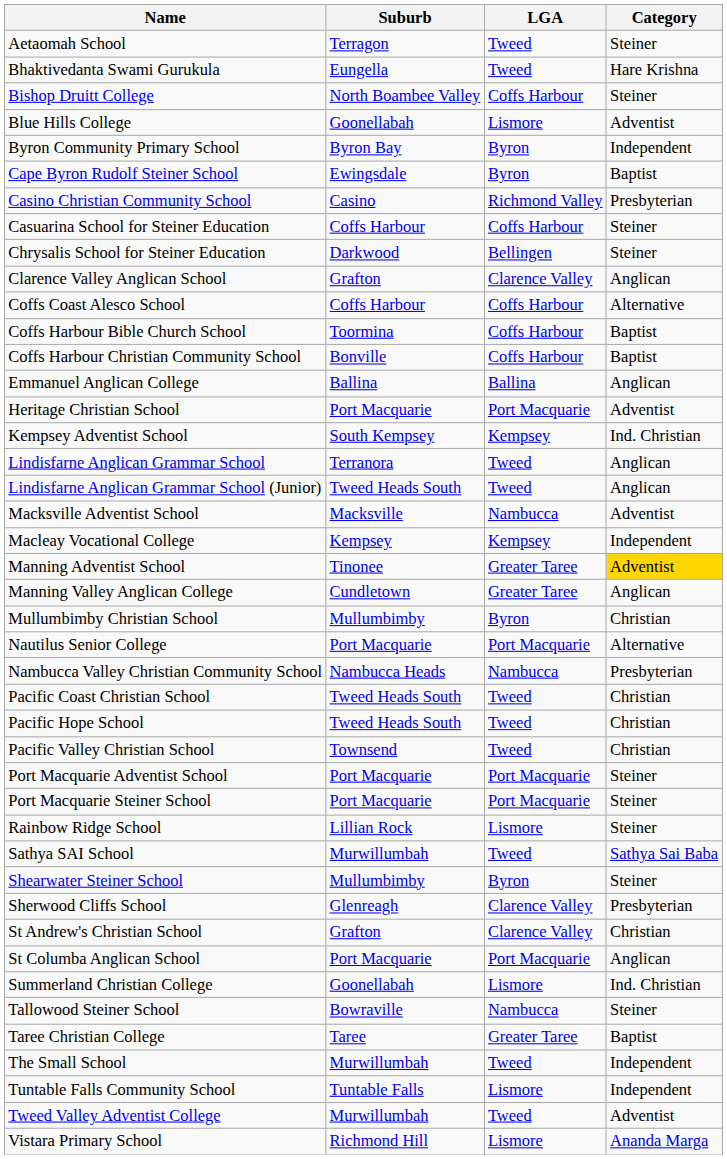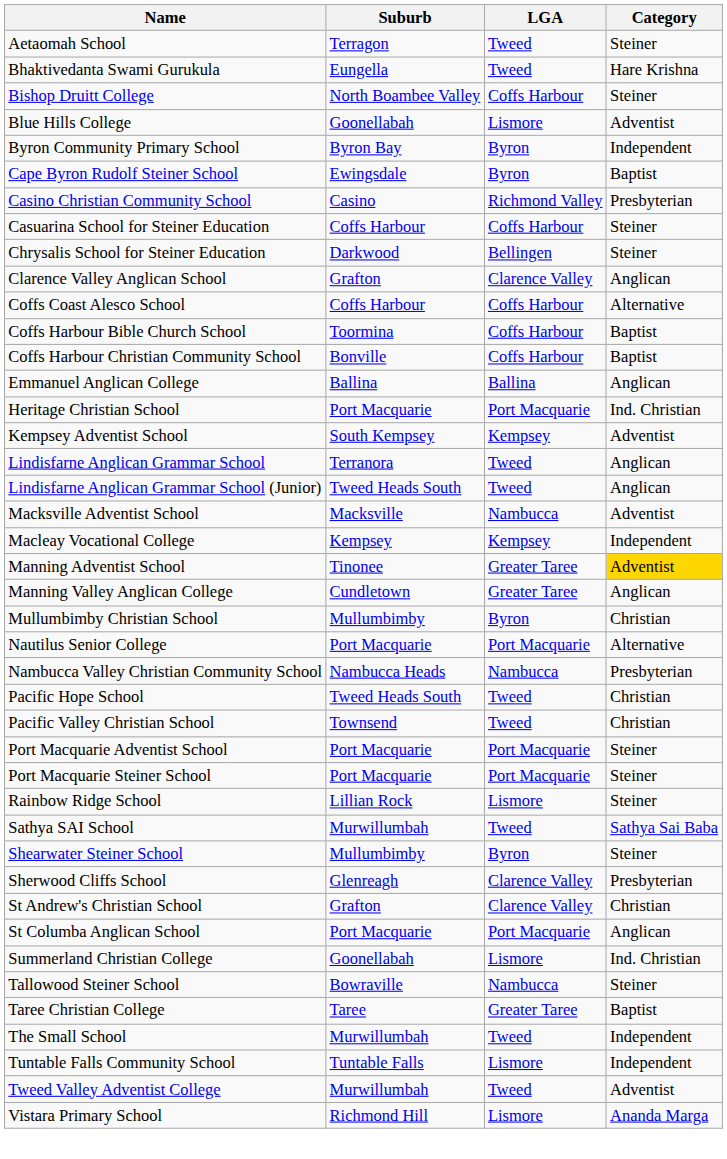 <table class="wikitable sortable">
 <tr>
 <th>Name</th>
 <th>Suburb</th>
 <th>LGA</th>
 <th>Category</th>
 </tr>
 <tr>
 <td>Aetaomah School</td>
 <td><a href='#'>Terragon</a></td>
 <td><a href='#'>Tweed</a></td>
 <td>Steiner</td>
 </tr>
 <tr>
 <td>Bhaktivedanta Swami Gurukula</td>
 <td><a href='#'>Eungella</a></td>
 <td><a href='#'>Tweed</a></td>
 <td>Hare Krishna</td>
 </tr>
 <tr>
 <td><a href='#'>Bishop Druitt College</a></td>
 <td><a href='#'>North Boambee Valley</a></td>
 <td><a href='#'>Coffs Harbour</a></td>
 <td>Steiner</td>
 </tr>
 <tr>
 <td>Blue Hills College</td>
 <td><a href='#'>Goonellabah</a></td>
 <td><a href='#'>Lismore</a></td>
 <td>Adventist</td>
 </tr>
 <tr>
 <td>Byron Community Primary School</td>
 <td><a href='#'>Byron Bay</a></td>
 <td><a href='#'>Byron</a></td>
 <td>Independent</td>
 </tr>
 <tr>
 <td><a href='#'>Cape Byron Rudolf Steiner School</a></td>
 <td><a href='#'>Ewingsdale</a></td>
 <td><a href='#'>Byron</a></td>
 <td>Baptist</td>
 </tr>
 <tr>
 <td><a href='#'>Casino Christian Community School</a></td>
 <td><a href='#'>Casino</a></td>
 <td><a href='#'>Richmond Valley</a></td>
 <td>Presbyterian</td>
 </tr>
 <tr>
 <td>Casuarina School for Steiner Education</td>
 <td><a href='#'>Coffs Harbour</a></td>
 <td><a href='#'>Coffs Harbour</a></td>
 <td>Steiner</td>
 </tr>
 <tr>
 <td>Chrysalis School for Steiner Education</td>
 <td><a href='#'>Darkwood</a></td>
 <td><a href='#'>Bellingen</a></td>
 <td>Steiner</td>
 </tr>
 <tr>
 <td>Clarence Valley Anglican School</td>
 <td><a href='#'>Grafton</a></td>
 <td><a href='#'>Clarence Valley</a></td>
 <td>Anglican</td>
 </tr>
 <tr>
 <td>Coffs Coast Alesco School</td>
 <td><a href='#'>Coffs Harbour</a></td>
 <td><a href='#'>Coffs Harbour</a></td>
 <td>Alternative</td>
 </tr>
 <tr>
 <td>Coffs Harbour Bible Church School</td>
 <td><a href='#'>Toormina</a></td>
 <td><a href='#'>Coffs Harbour</a></td>
 <td>Baptist</td>
 </tr>
 <tr>
 <td>Coffs Harbour Christian Community School</td>
 <td><a href='#'>Bonville</a></td>
 <td><a href='#'>Coffs Harbour</a></td>
 <td>Baptist</td>
 </tr>
 <tr>
 <td>Emmanuel Anglican College</td>
 <td><a href='#'>Ballina</a></td>
 <td><a href='#'>Ballina</a></td>
 <td>Anglican</td>
 </tr>
 <tr>
 <td>Heritage Christian School</td>
 <td><a href='#'>Port Macquarie</a></td>
 <td><a href='#'>Port Macquarie</a></td>
-<td>Adventist</td>
+<td>Ind. Christian</td>
 </tr>
 <tr>
 <td>Kempsey Adventist School</td>
 <td><a href='#'>South Kempsey</a></td>
 <td><a href='#'>Kempsey</a></td>
-<td>Ind. Christian</td>
+<td>Adventist</td>
 </tr>
 <tr>
 <td><a href='#'>Lindisfarne Anglican Grammar School</a></td>
 <td><a href='#'>Terranora</a></td>
 <td><a href='#'>Tweed</a></td>
 <td>Anglican</td>
 </tr>
 <tr>
 <td><a href='#'>Lindisfarne Anglican Grammar School</a> (Junior)</td>
 <td><a href='#'>Tweed Heads South</a></td>
 <td><a href='#'>Tweed</a></td>
 <td>Anglican</td>
 </tr>
 <tr>
 <td>Macksville Adventist School</td>
 <td><a href='#'>Macksville</a></td>
 <td><a href='#'>Nambucca</a></td>
 <td>Adventist</td>
 </tr>
 <tr>
 <td>Macleay Vocational College</td>
 <td><a href='#'>Kempsey</a></td>
 <td><a href='#'>Kempsey</a></td>
 <td>Independent</td>
 </tr>
 <tr>
 <td>Manning Adventist School</td>
 <td><a href='#'>Tinonee</a></td>
 <td><a href='#'>Greater Taree</a></td>
 <td style="background: gold;">Adventist</td>
 </tr>
 <tr>
 <td>Manning Valley Anglican College</td>
 <td><a href='#'>Cundletown</a></td>
 <td><a href='#'>Greater Taree</a></td>
 <td>Anglican</td>
 </tr>
 <tr>
 <td>Mullumbimby Christian School</td>
 <td><a href='#'>Mullumbimby</a></td>
 <td><a href='#'>Byron</a></td>
 <td>Christian</td>
 </tr>
 <tr>
 <td>Nautilus Senior College</td>
 <td><a href='#'>Port Macquarie</a></td>
 <td><a href='#'>Port Macquarie</a></td>
 <td>Alternative</td>
 </tr>
 <tr>
 <td>Nambucca Valley Christian Community School</td>
 <td><a href='#'>Nambucca Heads</a></td>
 <td><a href='#'>Nambucca</a></td>
 <td>Presbyterian</td>
-</tr>
-<tr>
-<td>Pacific Coast Christian School</td>
-<td><a href='#'>Tweed Heads South</a></td>
-<td><a href='#'>Tweed</a></td>
-<td>Christian</td>
 </tr>
 <tr>
 <td>Pacific Hope School</td>
 <td><a href='#'>Tweed Heads South</a></td>
 <td><a href='#'>Tweed</a></td>
 <td>Christian</td>
 </tr>
 <tr>
 <td>Pacific Valley Christian School</td>
 <td><a href='#'>Townsend</a></td>
 <td><a href='#'>Tweed</a></td>
 <td>Christian</td>
 </tr>
 <tr>
 <td>Port Macquarie Adventist School</td>
 <td><a href='#'>Port Macquarie</a></td>
 <td><a href='#'>Port Macquarie</a></td>
 <td>Steiner</td>
 </tr>
 <tr>
 <td>Port Macquarie Steiner School</td>
 <td><a href='#'>Port Macquarie</a></td>
 <td><a href='#'>Port Macquarie</a></td>
 <td>Steiner</td>
 </tr>
 <tr>
 <td>Rainbow Ridge School</td>
 <td><a href='#'>Lillian Rock</a></td>
 <td><a href='#'>Lismore</a></td>
 <td>Steiner</td>
 </tr>
 <tr>
 <td>Sathya SAI School</td>
 <td><a href='#'>Murwillumbah</a></td>
 <td><a href='#'>Tweed</a></td>
 <td><a href='#'>Sathya Sai Baba</a></td>
 </tr>
 <tr>
 <td><a href='#'>Shearwater Steiner School</a></td>
 <td><a href='#'>Mullumbimby</a></td>
 <td><a href='#'>Byron</a></td>
 <td>Steiner</td>
 </tr>
 <tr>
 <td>Sherwood Cliffs School</td>
 <td><a href='#'>Glenreagh</a></td>
 <td><a href='#'>Clarence Valley</a></td>
 <td>Presbyterian</td>
 </tr>
 <tr>
 <td>St Andrew's Christian School</td>
 <td><a href='#'>Grafton</a></td>
 <td><a href='#'>Clarence Valley</a></td>
 <td>Christian</td>
 </tr>
 <tr>
 <td>St Columba Anglican School</td>
 <td><a href='#'>Port Macquarie</a></td>
 <td><a href='#'>Port Macquarie</a></td>
 <td>Anglican</td>
 </tr>
 <tr>
 <td>Summerland Christian College</td>
 <td><a href='#'>Goonellabah</a></td>
 <td><a href='#'>Lismore</a></td>
 <td>Ind. Christian</td>
 </tr>
 <tr>
 <td>Tallowood Steiner School</td>
 <td><a href='#'>Bowraville</a></td>
 <td><a href='#'>Nambucca</a></td>
 <td>Steiner</td>
 </tr>
 <tr>
 <td>Taree Christian College</td>
 <td><a href='#'>Taree</a></td>
 <td><a href='#'>Greater Taree</a></td>
 <td>Baptist</td>
 </tr>
 <tr>
 <td>The Small School</td>
 <td><a href='#'>Murwillumbah</a></td>
 <td><a href='#'>Tweed</a></td>
 <td>Independent</td>
 </tr>
 <tr>
 <td>Tuntable Falls Community School</td>
 <td><a href='#'>Tuntable Falls</a></td>
 <td><a href='#'>Lismore</a></td>
 <td>Independent</td>
 </tr>
 <tr>
 <td><a href='#'>Tweed Valley Adventist College</a></td>
 <td><a href='#'>Murwillumbah</a></td>
 <td><a href='#'>Tweed</a></td>
 <td>Adventist</td>
 </tr>
 <tr>
 <td>Vistara Primary School</td>
 <td><a href='#'>Richmond Hill</a></td>
 <td><a href='#'>Lismore</a></td>
 <td><a href='#'>Ananda Marga</a></td>
 </tr>
 </table>
